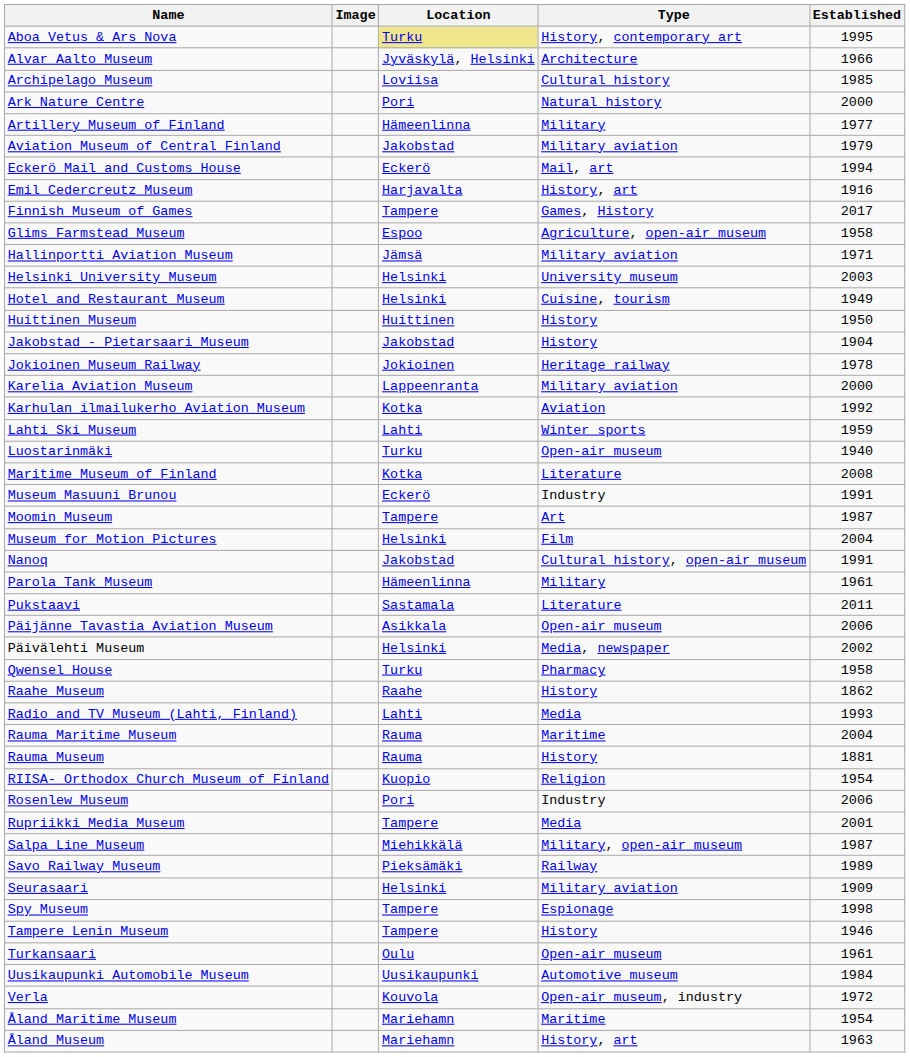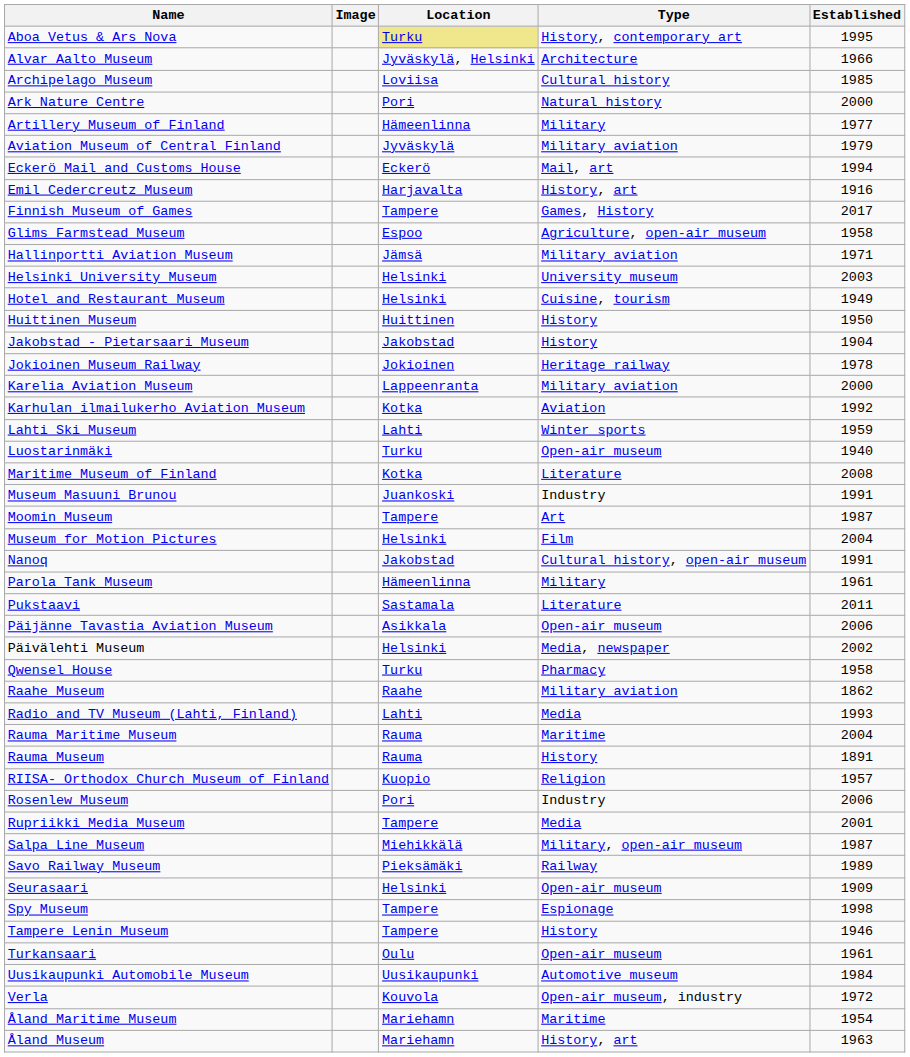 <table class="wikitable sortable">
 <tr>
 <th>Name</th>
 <th>Image</th>
 <th>Location</th>
 <th>Type</th>
 <th>Established</th>
 </tr>
 <tr>
 <td><a href='#'>Aboa Vetus & Ars Nova</a></td>
 <td></td>
 <td style="background: khaki;"><a href='#'>Turku</a></td>
 <td><a href='#'>History</a>, <a href='#'>contemporary art</a></td>
 <td align=center>1995</td>
 </tr>
 <tr>
 <td><a href='#'>Alvar Aalto Museum</a></td>
 <td></td>
 <td><a href='#'>Jyväskylä</a>, <a href='#'>Helsinki</a></td>
 <td><a href='#'>Architecture</a></td>
 <td align=center>1966</td>
 </tr>
 <tr>
 <td><a href='#'>Archipelago Museum</a></td>
 <td></td>
 <td><a href='#'>Loviisa</a></td>
 <td><a href='#'>Cultural history</a></td>
 <td align=center>1985</td>
 </tr>
 <tr>
 <td><a href='#'>Ark Nature Centre</a></td>
 <td></td>
 <td><a href='#'>Pori</a></td>
 <td><a href='#'>Natural history</a></td>
 <td align=center>2000</td>
 </tr>
 <tr>
 <td><a href='#'>Artillery Museum of Finland</a></td>
 <td></td>
 <td><a href='#'>Hämeenlinna</a></td>
 <td><a href='#'>Military</a></td>
 <td align=center>1977</td>
 </tr>
 <tr>
 <td><a href='#'>Aviation Museum of Central Finland</a></td>
 <td></td>
-<td><a href='#'>Jakobstad</a></td>
+<td><a href='#'>Jyväskylä</a></td>
 <td><a href='#'>Military aviation</a></td>
 <td align=center>1979</td>
 </tr>
 <tr>
 <td><a href='#'>Eckerö Mail and Customs House</a></td>
 <td></td>
 <td><a href='#'>Eckerö</a></td>
 <td><a href='#'>Mail</a>, <a href='#'>art</a></td>
 <td align=center>1994</td>
 </tr>
 <tr>
 <td><a href='#'>Emil Cedercreutz Museum</a></td>
 <td></td>
 <td><a href='#'>Harjavalta</a></td>
 <td><a href='#'>History</a>, <a href='#'>art</a></td>
 <td align=center>1916</td>
 </tr>
 <tr>
 <td><a href='#'>Finnish Museum of Games</a></td>
 <td></td>
 <td><a href='#'>Tampere</a></td>
 <td><a href='#'>Games</a>, <a href='#'>History</a></td>
 <td align=center>2017</td>
 </tr>
 <tr>
 <td><a href='#'>Glims Farmstead Museum</a></td>
 <td></td>
 <td><a href='#'>Espoo</a></td>
 <td><a href='#'>Agriculture</a>, <a href='#'>open-air museum</a></td>
 <td align=center>1958</td>
 </tr>
 <tr>
 <td><a href='#'>Hallinportti Aviation Museum</a></td>
 <td></td>
 <td><a href='#'>Jämsä</a></td>
 <td><a href='#'>Military aviation</a></td>
 <td align=center>1971</td>
 </tr>
 <tr>
 <td><a href='#'>Helsinki University Museum</a></td>
 <td></td>
 <td><a href='#'>Helsinki</a></td>
 <td><a href='#'>University museum</a></td>
 <td align=center>2003</td>
 </tr>
 <tr>
 <td><a href='#'>Hotel and Restaurant Museum</a></td>
 <td></td>
 <td><a href='#'>Helsinki</a></td>
 <td><a href='#'>Cuisine</a>, <a href='#'>tourism</a></td>
 <td align=center>1949</td>
 </tr>
 <tr>
 <td><a href='#'>Huittinen Museum</a></td>
 <td></td>
 <td><a href='#'>Huittinen</a></td>
 <td><a href='#'>History</a></td>
 <td align=center>1950</td>
 </tr>
 <tr>
 <td><a href='#'>Jakobstad - Pietarsaari Museum</a></td>
 <td><br></td>
 <td><a href='#'>Jakobstad</a></td>
 <td><a href='#'>History</a></td>
 <td align=center>1904</td>
 </tr>
 <tr>
 <td><a href='#'>Jokioinen Museum Railway</a></td>
 <td></td>
 <td><a href='#'>Jokioinen</a></td>
 <td><a href='#'>Heritage railway</a></td>
 <td align=center>1978</td>
 </tr>
 <tr>
 <td><a href='#'>Karelia Aviation Museum</a></td>
 <td></td>
 <td><a href='#'>Lappeenranta</a></td>
 <td><a href='#'>Military aviation</a></td>
 <td align=center>2000</td>
 </tr>
 <tr>
 <td><a href='#'>Karhulan ilmailukerho Aviation Museum</a></td>
 <td></td>
 <td><a href='#'>Kotka</a></td>
 <td><a href='#'>Aviation</a></td>
 <td align=center>1992</td>
 </tr>
 <tr>
 <td><a href='#'>Lahti Ski Museum</a></td>
 <td></td>
 <td><a href='#'>Lahti</a></td>
 <td><a href='#'>Winter sports</a></td>
 <td align=center>1959</td>
 </tr>
 <tr>
 <td><a href='#'>Luostarinmäki</a></td>
 <td></td>
 <td><a href='#'>Turku</a></td>
 <td><a href='#'>Open-air museum</a></td>
 <td align=center>1940</td>
 </tr>
 <tr>
 <td><a href='#'>Maritime Museum of Finland</a></td>
 <td></td>
 <td><a href='#'>Kotka</a></td>
 <td><a href='#'>Literature</a></td>
 <td align=center>2008</td>
 </tr>
 <tr>
 <td><a href='#'>Museum Masuuni Brunou</a></td>
 <td></td>
-<td><a href='#'>Eckerö</a></td>
+<td><a href='#'>Juankoski</a></td>
 <td>Industry</td>
 <td align=center>1991</td>
 </tr>
 <tr>
 <td><a href='#'>Moomin Museum</a></td>
 <td></td>
 <td><a href='#'>Tampere</a></td>
 <td><a href='#'>Art</a></td>
 <td align=center>1987</td>
 </tr>
 <tr>
 <td><a href='#'>Museum for Motion Pictures</a></td>
 <td></td>
 <td><a href='#'>Helsinki</a></td>
 <td><a href='#'>Film</a></td>
 <td align=center>2004</td>
 </tr>
 <tr>
 <td><a href='#'>Nanoq</a></td>
 <td></td>
 <td><a href='#'>Jakobstad</a></td>
 <td><a href='#'>Cultural history</a>, <a href='#'>open-air museum</a></td>
 <td align=center>1991</td>
 </tr>
 <tr>
 <td><a href='#'>Parola Tank Museum</a></td>
 <td></td>
 <td><a href='#'>Hämeenlinna</a></td>
 <td><a href='#'>Military</a></td>
 <td align=center>1961</td>
 </tr>
 <tr>
 <td><a href='#'>Pukstaavi</a></td>
 <td></td>
 <td><a href='#'>Sastamala</a></td>
 <td><a href='#'>Literature</a></td>
 <td align=center>2011</td>
 </tr>
 <tr>
 <td><a href='#'>Päijänne Tavastia Aviation Museum</a></td>
 <td></td>
 <td><a href='#'>Asikkala</a></td>
 <td><a href='#'>Open-air museum</a></td>
 <td align=center>2006</td>
 </tr>
 <tr>
 <td>Päivälehti Museum</td>
 <td><br></td>
 <td><a href='#'>Helsinki</a></td>
 <td><a href='#'>Media</a>, <a href='#'>newspaper</a></td>
 <td align=center>2002</td>
 </tr>
 <tr>
 <td><a href='#'>Qwensel House</a></td>
 <td></td>
 <td><a href='#'>Turku</a></td>
 <td><a href='#'>Pharmacy</a></td>
 <td align=center>1958</td>
 </tr>
 <tr>
 <td><a href='#'>Raahe Museum</a></td>
 <td></td>
 <td><a href='#'>Raahe</a></td>
-<td><a href='#'>History</a></td>
+<td><a href='#'>Military aviation</a></td>
 <td align=center>1862</td>
 </tr>
 <tr>
 <td><a href='#'>Radio and TV Museum (Lahti, Finland)</a></td>
 <td></td>
 <td><a href='#'>Lahti</a></td>
 <td><a href='#'>Media</a></td>
 <td align=center>1993</td>
 </tr>
 <tr>
 <td><a href='#'>Rauma Maritime Museum</a></td>
 <td></td>
 <td><a href='#'>Rauma</a></td>
 <td><a href='#'>Maritime</a></td>
 <td align=center>2004</td>
 </tr>
 <tr>
 <td><a href='#'>Rauma Museum</a></td>
 <td></td>
 <td><a href='#'>Rauma</a></td>
 <td><a href='#'>History</a></td>
-<td align=center>1881</td>
+<td align=center>1891</td>
 </tr>
 <tr>
 <td><a href='#'>RIISA- Orthodox Church Museum of Finland</a></td>
 <td></td>
 <td><a href='#'>Kuopio</a></td>
 <td><a href='#'>Religion</a></td>
-<td align=center>1954</td>
+<td align=center>1957</td>
 </tr>
 <tr>
 <td><a href='#'>Rosenlew Museum</a></td>
 <td></td>
 <td><a href='#'>Pori</a></td>
 <td>Industry</td>
 <td align=center>2006</td>
 </tr>
 <tr>
 <td><a href='#'>Rupriikki Media Museum</a></td>
 <td></td>
 <td><a href='#'>Tampere</a></td>
 <td><a href='#'>Media</a></td>
 <td align=center>2001</td>
 </tr>
 <tr>
 <td><a href='#'>Salpa Line Museum</a></td>
 <td></td>
 <td><a href='#'>Miehikkälä</a></td>
 <td><a href='#'>Military</a>, <a href='#'>open-air museum</a></td>
 <td align=center>1987</td>
 </tr>
 <tr>
 <td><a href='#'>Savo Railway Museum</a></td>
 <td></td>
 <td><a href='#'>Pieksämäki</a></td>
 <td><a href='#'>Railway</a></td>
 <td align=center>1989</td>
 </tr>
 <tr>
 <td><a href='#'>Seurasaari</a></td>
 <td></td>
 <td><a href='#'>Helsinki</a></td>
-<td><a href='#'>Military aviation</a></td>
+<td><a href='#'>Open-air museum</a></td>
 <td align=center>1909</td>
 </tr>
 <tr>
 <td><a href='#'>Spy Museum</a></td>
 <td></td>
 <td><a href='#'>Tampere</a></td>
 <td><a href='#'>Espionage</a></td>
 <td align=center>1998</td>
 </tr>
 <tr>
 <td><a href='#'>Tampere Lenin Museum</a></td>
 <td></td>
 <td><a href='#'>Tampere</a></td>
 <td><a href='#'>History</a></td>
 <td align=center>1946</td>
 </tr>
 <tr>
 <td><a href='#'>Turkansaari</a></td>
 <td></td>
 <td><a href='#'>Oulu</a></td>
 <td><a href='#'>Open-air museum</a></td>
 <td align=center>1961</td>
 </tr>
 <tr>
 <td><a href='#'>Uusikaupunki Automobile Museum</a></td>
 <td></td>
 <td><a href='#'>Uusikaupunki</a></td>
 <td><a href='#'>Automotive museum</a></td>
 <td align=center>1984</td>
 </tr>
 <tr>
 <td><a href='#'>Verla</a></td>
 <td></td>
 <td><a href='#'>Kouvola</a></td>
 <td><a href='#'>Open-air museum</a>, industry</td>
 <td align=center>1972</td>
 </tr>
 <tr>
 <td><a href='#'>Åland Maritime Museum</a></td>
 <td></td>
 <td><a href='#'>Mariehamn</a></td>
 <td><a href='#'>Maritime</a></td>
 <td align=center>1954</td>
 </tr>
 <tr>
 <td><a href='#'>Åland Museum</a></td>
 <td></td>
 <td><a href='#'>Mariehamn</a></td>
 <td><a href='#'>History</a>, <a href='#'>art</a></td>
 <td align=center>1963</td>
 </tr>
 </table>
